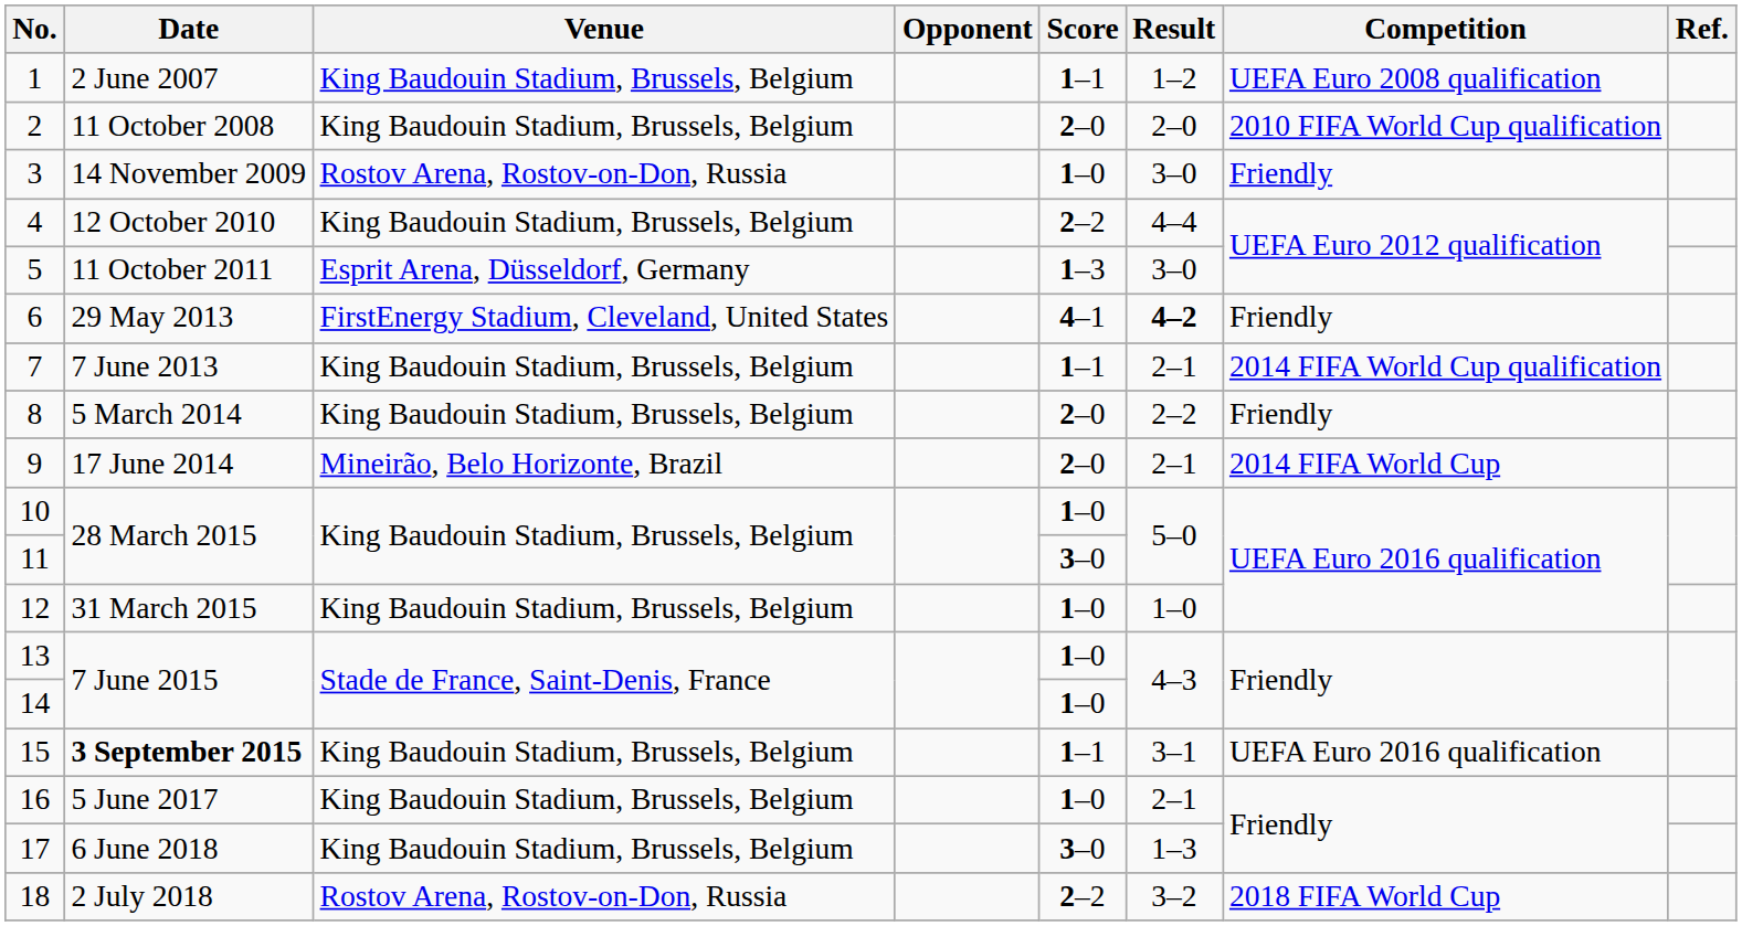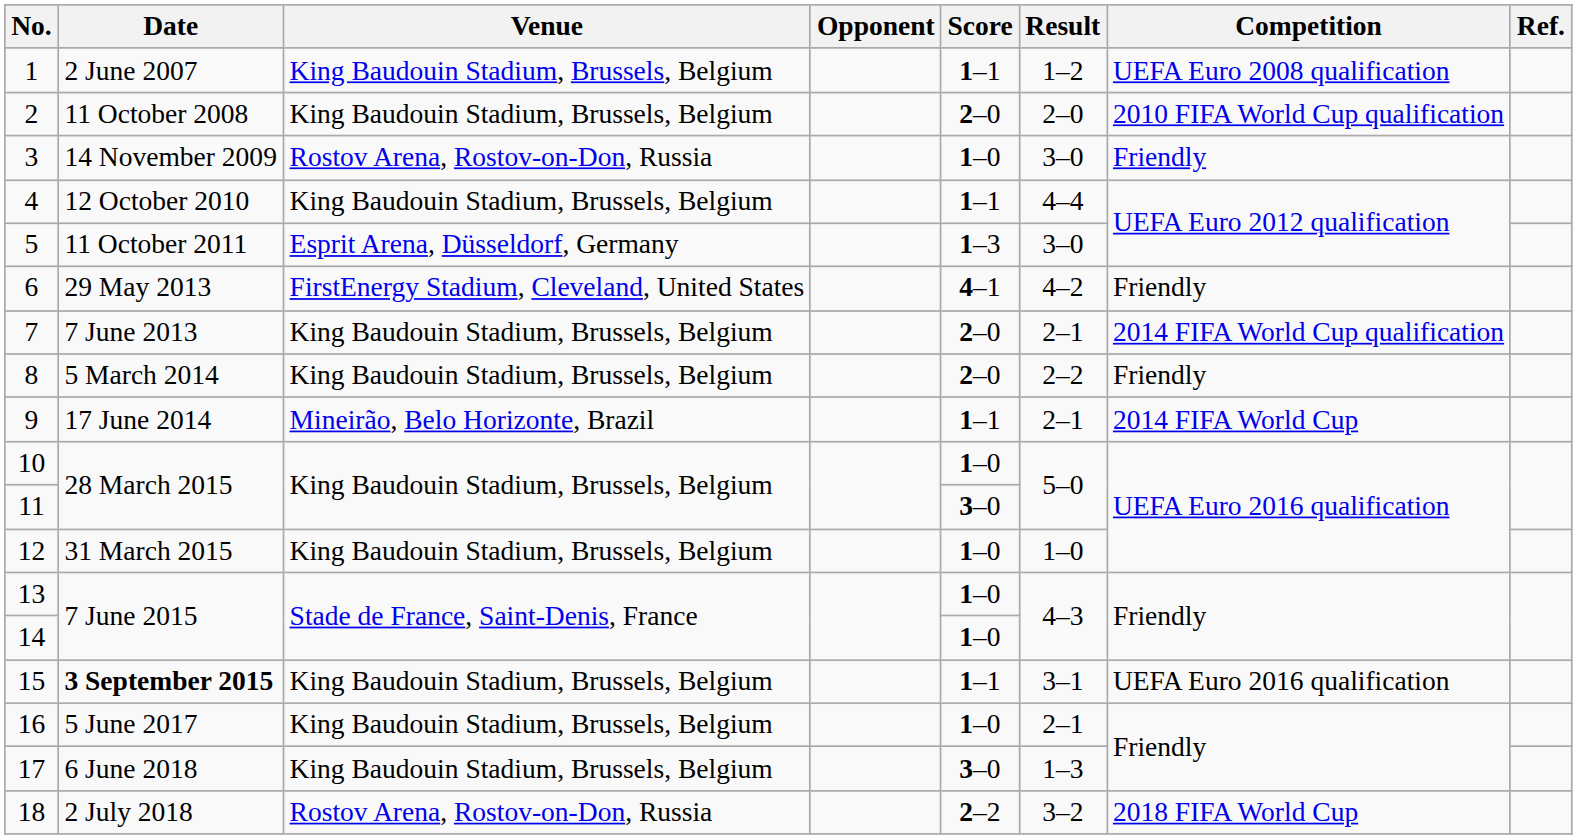 <table class="wikitable">
 <tr>
 <th>No.</th>
 <th>Date</th>
 <th>Venue</th>
 <th>Opponent</th>
 <th>Score</th>
 <th>Result</th>
 <th>Competition</th>
 <th>Ref.</th>
 </tr>
 <tr>
 <td align=center>1</td>
 <td>2 June 2007</td>
 <td><a href='#'>King Baudouin Stadium</a>, <a href='#'>Brussels</a>, Belgium</td>
 <td></td>
 <td align=center><strong>1</strong>–1</td>
 <td align=center>1–2</td>
 <td><a href='#'>UEFA Euro 2008 qualification</a></td>
 <td></td>
 </tr>
 <tr>
 <td align=center>2</td>
 <td>11 October 2008</td>
 <td>King Baudouin Stadium, Brussels, Belgium</td>
 <td></td>
 <td align=center><strong>2</strong>–0</td>
 <td align=center>2–0</td>
 <td><a href='#'>2010 FIFA World Cup qualification</a></td>
 <td></td>
 </tr>
 <tr>
 <td align=center>3</td>
 <td>14 November 2009</td>
 <td><a href='#'>Rostov Arena</a>, <a href='#'>Rostov-on-Don</a>, Russia</td>
 <td></td>
 <td align=center><strong>1</strong>–0</td>
 <td align=center>3–0</td>
 <td><a href='#'>Friendly</a></td>
 <td></td>
 </tr>
 <tr>
 <td align=center>4</td>
 <td>12 October 2010</td>
 <td>King Baudouin Stadium, Brussels, Belgium</td>
 <td></td>
-<td align=center><strong>2</strong>–2</td>
+<td align=center><strong>1</strong>–1</td>
 <td align=center>4–4</td>
 <td rowspan=2><a href='#'>UEFA Euro 2012 qualification</a></td>
 <td></td>
 </tr>
 <tr>
 <td align=center>5</td>
 <td>11 October 2011</td>
 <td><a href='#'>Esprit Arena</a>, <a href='#'>Düsseldorf</a>, Germany</td>
 <td></td>
 <td align=center><strong>1</strong>–3</td>
 <td align=center>3–0</td>
 <td></td>
 </tr>
 <tr>
 <td align=center>6</td>
 <td>29 May 2013</td>
 <td><a href='#'>FirstEnergy Stadium</a>, <a href='#'>Cleveland</a>, United States</td>
 <td></td>
 <td align=center><strong>4</strong>–1</td>
-<td align=center><strong>4–2</strong></td>
+<td align=center>4–2</td>
 <td>Friendly</td>
 <td></td>
 </tr>
 <tr>
 <td align=center>7</td>
 <td>7 June 2013</td>
 <td>King Baudouin Stadium, Brussels, Belgium</td>
 <td></td>
-<td align=center><strong>1</strong>–1</td>
+<td align=center><strong>2</strong>–0</td>
 <td align=center>2–1</td>
 <td><a href='#'>2014 FIFA World Cup qualification</a></td>
 <td></td>
 </tr>
 <tr>
 <td align=center>8</td>
 <td>5 March 2014</td>
 <td>King Baudouin Stadium, Brussels, Belgium</td>
 <td></td>
 <td align=center><strong>2</strong>–0</td>
 <td align=center>2–2</td>
 <td>Friendly</td>
 <td></td>
 </tr>
 <tr>
 <td align=center>9</td>
 <td>17 June 2014</td>
 <td><a href='#'>Mineirão</a>, <a href='#'>Belo Horizonte</a>, Brazil</td>
 <td></td>
-<td align=center><strong>2</strong>–0</td>
+<td align=center><strong>1</strong>–1</td>
 <td align=center>2–1</td>
 <td><a href='#'>2014 FIFA World Cup</a></td>
 <td></td>
 </tr>
 <tr>
 <td align=center>10</td>
 <td rowspan="2">28 March 2015</td>
 <td rowspan="2">King Baudouin Stadium, Brussels, Belgium</td>
 <td rowspan="2"></td>
 <td align=center><strong>1</strong>–0</td>
 <td rowspan="2" align=center>5–0</td>
 <td rowspan="3"><a href='#'>UEFA Euro 2016 qualification</a></td>
 <td rowspan="2"></td>
 </tr>
 <tr>
 <td align=center>11</td>
 <td align=center><strong>3</strong>–0</td>
 </tr>
 <tr>
 <td align=center>12</td>
 <td>31 March 2015</td>
 <td>King Baudouin Stadium, Brussels, Belgium</td>
 <td></td>
 <td align=center><strong>1</strong>–0</td>
 <td align=center>1–0</td>
 <td></td>
 </tr>
 <tr>
 <td align=center>13</td>
 <td rowspan="2">7 June 2015</td>
 <td rowspan="2"><a href='#'>Stade de France</a>, <a href='#'>Saint-Denis</a>, France</td>
 <td rowspan="2"></td>
 <td align=center><strong>1</strong>–0</td>
 <td rowspan="2" align=center>4–3</td>
 <td rowspan="2">Friendly</td>
 <td rowspan="2"></td>
 </tr>
 <tr>
 <td align=center>14</td>
 <td align=center><strong>1</strong>–0</td>
 </tr>
 <tr>
 <td align=center>15</td>
 <td><strong>3 September 2015</strong></td>
 <td>King Baudouin Stadium, Brussels, Belgium</td>
 <td></td>
 <td align=center><strong>1</strong>–1</td>
 <td align=center>3–1</td>
 <td>UEFA Euro 2016 qualification</td>
 <td></td>
 </tr>
 <tr>
 <td align=center>16</td>
 <td>5 June 2017</td>
 <td>King Baudouin Stadium, Brussels, Belgium</td>
 <td></td>
 <td align=center><strong>1</strong>–0</td>
 <td align=center>2–1</td>
 <td rowspan=2>Friendly</td>
 <td></td>
 </tr>
 <tr>
 <td align=center>17</td>
 <td>6 June 2018</td>
 <td>King Baudouin Stadium, Brussels, Belgium</td>
 <td></td>
 <td align=center><strong>3</strong>–0</td>
 <td align=center>1–3</td>
 <td></td>
 </tr>
 <tr>
 <td align=center>18</td>
 <td>2 July 2018</td>
 <td><a href='#'>Rostov Arena</a>, <a href='#'>Rostov-on-Don</a>, Russia</td>
 <td></td>
 <td align=center><strong>2</strong>–2</td>
 <td align=center>3–2</td>
 <td><a href='#'>2018 FIFA World Cup</a></td>
 <td></td>
 </tr>
 </table>
